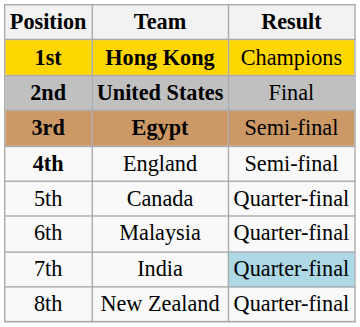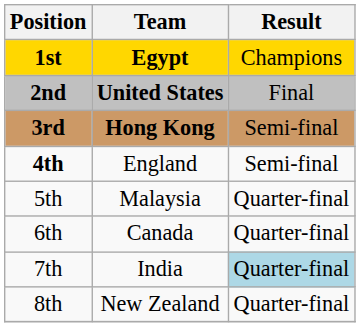 <table class="wikitable" style="text-align: center;">
 <tr>
 <th>Position</th>
 <th>Team</th>
 <th>Result</th>
 </tr>
 <tr style="background:gold;">
 <td><strong>1st</strong></td>
-<td> <strong>Hong Kong</strong></td>
+<td> <strong>Egypt</strong></td>
 <td>Champions</td>
 </tr>
 <tr style="background:silver;">
 <td><strong>2nd</strong></td>
 <td> <strong>United States</strong></td>
 <td>Final</td>
 </tr>
 <tr style="background:#c96;">
 <td><strong>3rd</strong></td>
-<td> <strong>Egypt</strong></td>
+<td> <strong>Hong Kong</strong></td>
 <td>Semi-final</td>
 </tr>
 <tr>
 <td><strong>4th</strong></td>
 <td> England</td>
 <td>Semi-final</td>
 </tr>
 <tr>
 <td>5th</td>
-<td> Canada</td>
+<td> Malaysia</td>
 <td>Quarter-final</td>
 </tr>
 <tr>
 <td>6th</td>
-<td> Malaysia</td>
+<td> Canada</td>
 <td>Quarter-final</td>
 </tr>
 <tr>
 <td>7th</td>
 <td> India</td>
 <td style="background: lightblue;">Quarter-final</td>
 </tr>
 <tr>
 <td>8th</td>
 <td> New Zealand</td>
 <td>Quarter-final</td>
 </tr>
 <tr>
 </tr>
 </table>
